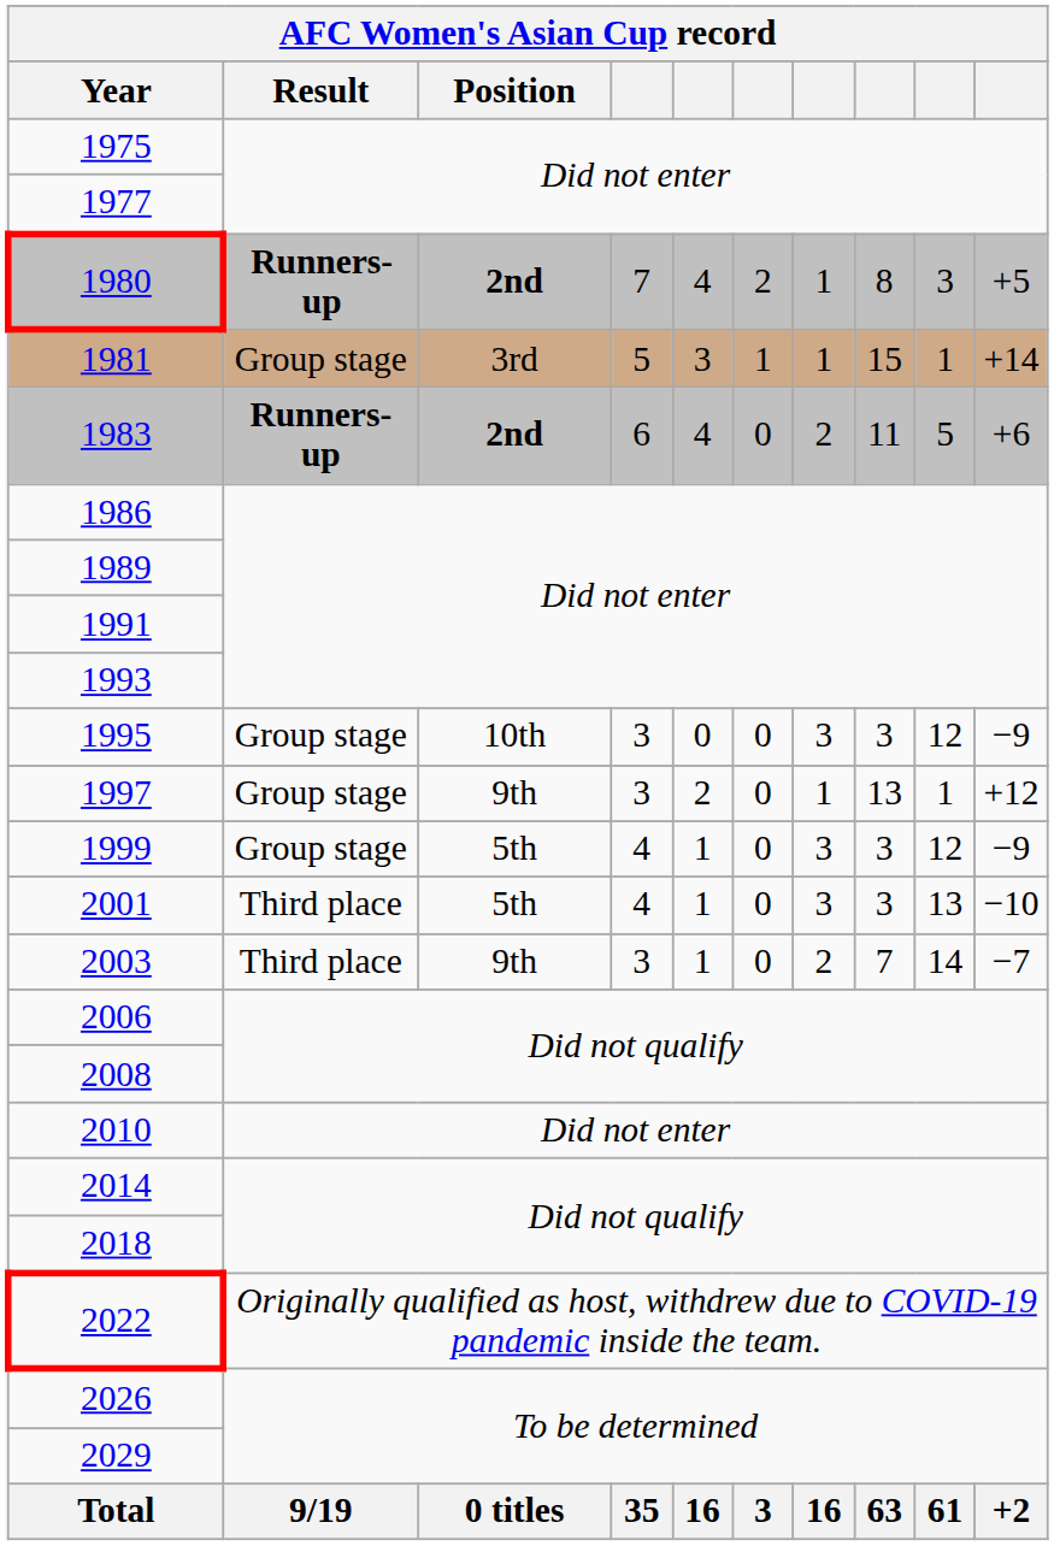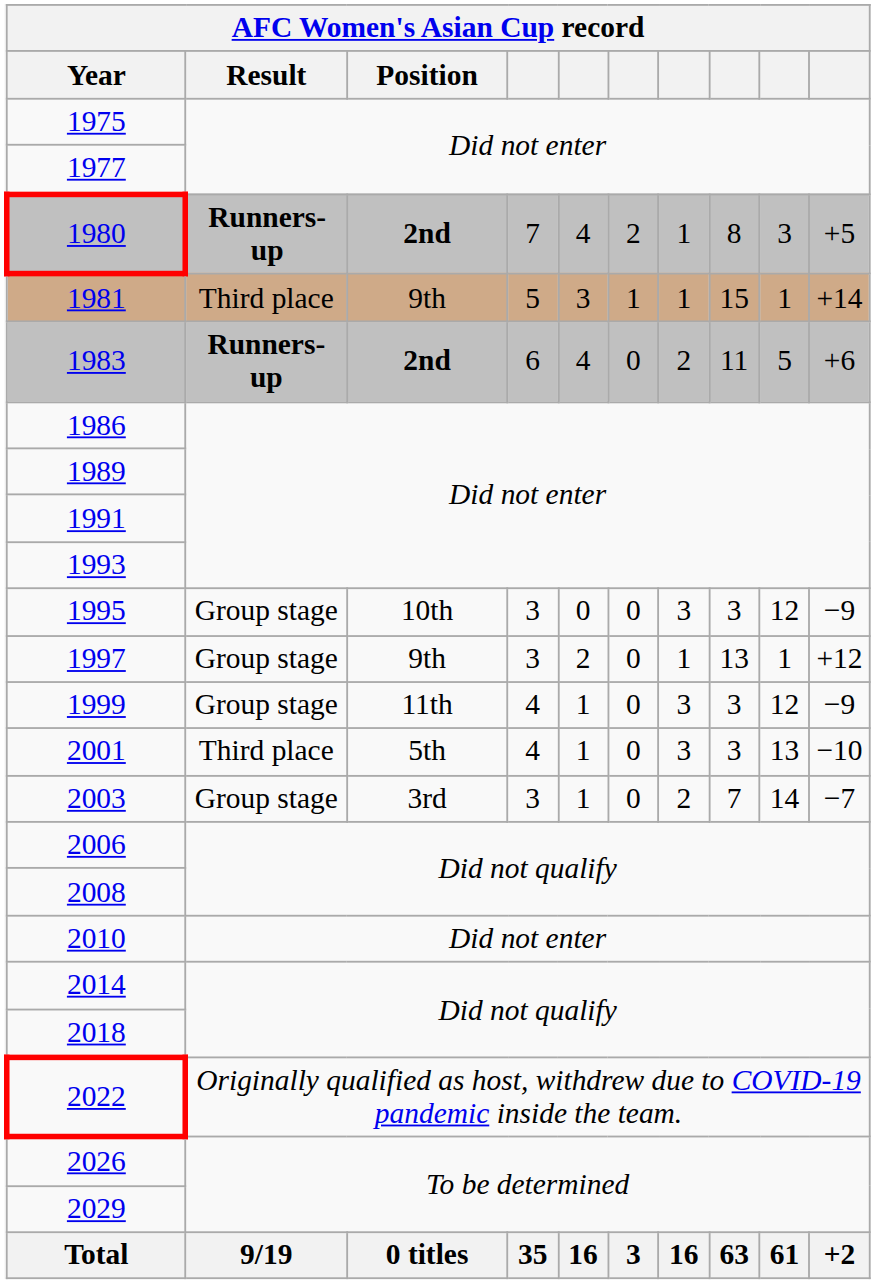 <table class="wikitable" style="text-align: center;">
 <tr>
 <th colspan=10;><a href='#'>AFC Women's Asian Cup</a> record</th>
 </tr>
 <tr>
 <th style="width:90px;">Year</th>
 <th style="width:80px;">Result</th>
 <th style="width:80px;">Position</th>
 <th style="width:20px;"></th>
 <th style="width:20px;"></th>
 <th style="width:20px;"></th>
 <th style="width:20px;"></th>
 <th style="width:20px;"></th>
 <th style="width:20px;"></th>
 <th style="width:20px;"></th>
 </tr>
 <tr>
 <td> <a href='#'>1975</a></td>
 <td colspan=9 rowspan=2><em>Did not enter</em></td>
 </tr>
 <tr>
 <td> <a href='#'>1977</a></td>
 </tr>
 <tr style="background:silver;">
 <td style="border: 3px solid red"> <a href='#'>1980</a></td>
 <td><strong>Runners-up</strong></td>
 <td><strong>2nd</strong></td>
 <td>7</td>
 <td>4</td>
 <td>2</td>
 <td>1</td>
 <td>8</td>
 <td>3</td>
 <td>+5</td>
 </tr>
 <tr style="background:#cfaa88;">
 <td> <a href='#'>1981</a></td>
-<td>Group stage</td>
-<td>3rd</td>
+<td>Third place</td>
+<td>9th</td>
 <td>5</td>
 <td>3</td>
 <td>1</td>
 <td>1</td>
 <td>15</td>
 <td>1</td>
 <td>+14</td>
 </tr>
 <tr style="background:silver;">
 <td> <a href='#'>1983</a></td>
 <td><strong>Runners-up</strong></td>
 <td><strong>2nd</strong></td>
 <td>6</td>
 <td>4</td>
 <td>0</td>
 <td>2</td>
 <td>11</td>
 <td>5</td>
 <td>+6</td>
 </tr>
 <tr>
 <td> <a href='#'>1986</a></td>
 <td colspan=9 rowspan=4><em>Did not enter</em></td>
 </tr>
 <tr>
 <td> <a href='#'>1989</a></td>
 </tr>
 <tr>
 <td> <a href='#'>1991</a></td>
 </tr>
 <tr>
 <td> <a href='#'>1993</a></td>
 </tr>
 <tr>
 <td> <a href='#'>1995</a></td>
 <td>Group stage</td>
 <td>10th</td>
 <td>3</td>
 <td>0</td>
 <td>0</td>
 <td>3</td>
 <td>3</td>
 <td>12</td>
 <td>−9</td>
 </tr>
 <tr>
 <td> <a href='#'>1997</a></td>
 <td>Group stage</td>
 <td>9th</td>
 <td>3</td>
 <td>2</td>
 <td>0</td>
 <td>1</td>
 <td>13</td>
 <td>1</td>
 <td>+12</td>
 </tr>
 <tr>
 <td> <a href='#'>1999</a></td>
 <td>Group stage</td>
-<td>5th</td>
+<td>11th</td>
 <td>4</td>
 <td>1</td>
 <td>0</td>
 <td>3</td>
 <td>3</td>
 <td>12</td>
 <td>−9</td>
 </tr>
 <tr>
 <td> <a href='#'>2001</a></td>
 <td>Third place</td>
 <td>5th</td>
 <td>4</td>
 <td>1</td>
 <td>0</td>
 <td>3</td>
 <td>3</td>
 <td>13</td>
 <td>−10</td>
 </tr>
 <tr>
 <td> <a href='#'>2003</a></td>
-<td>Third place</td>
-<td>9th</td>
+<td>Group stage</td>
+<td>3rd</td>
 <td>3</td>
 <td>1</td>
 <td>0</td>
 <td>2</td>
 <td>7</td>
 <td>14</td>
 <td>−7</td>
 </tr>
 <tr>
 <td> <a href='#'>2006</a></td>
 <td colspan=9 rowspan=2><em>Did not qualify</em></td>
 </tr>
 <tr>
 <td> <a href='#'>2008</a></td>
 </tr>
 <tr>
 <td> <a href='#'>2010</a></td>
 <td colspan=9><em>Did not enter</em></td>
 </tr>
 <tr>
 <td> <a href='#'>2014</a></td>
 <td colspan=9 rowspan=2><em>Did not qualify</em></td>
 </tr>
 <tr>
 <td> <a href='#'>2018</a></td>
 </tr>
 <tr>
 <td style="border: 3px solid red"> <a href='#'>2022</a></td>
 <td colspan=9><em>Originally qualified as host, withdrew due to <a href='#'>COVID-19 pandemic</a> inside the team.</em></td>
 </tr>
 <tr>
 <td> <a href='#'>2026</a></td>
 <td colspan=9 rowspan=2><em>To be determined</em></td>
 </tr>
 <tr>
 <td> <a href='#'>2029</a></td>
 </tr>
 <tr>
 <th><strong>Total</strong></th>
 <th><strong>9/19</strong></th>
 <th><strong>0 titles</strong></th>
 <th><strong>35</strong></th>
 <th><strong>16</strong></th>
 <th><strong>3</strong></th>
 <th><strong>16</strong></th>
 <th><strong>63</strong></th>
 <th><strong>61</strong></th>
 <th><strong>+2</strong></th>
 </tr>
 </table>
